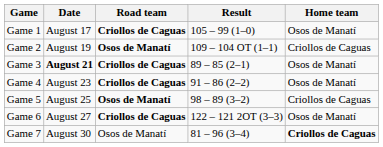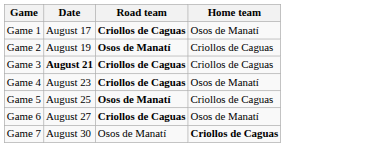 <table class="wikitable">
 <tr>
 <th>Game</th>
 <th>Date</th>
 <th>Road team</th>
-<th>Result</th>
 <th>Home team</th>
 </tr>
 <tr>
 <td>Game 1</td>
 <td>August 17</td>
 <td><strong>Criollos de Caguas</strong></td>
-<td>105 – 99 (1–0)</td>
 <td>Osos de Manatí</td>
 </tr>
 <tr>
 <td>Game 2</td>
 <td>August 19</td>
 <td><strong>Osos de Manatí</strong></td>
-<td>109 – 104 OT (1–1)</td>
 <td>Criollos de Caguas</td>
 </tr>
 <tr>
 <td>Game 3</td>
 <td><strong>August 21</strong></td>
 <td><strong>Criollos de Caguas</strong></td>
-<td>89 – 85 (2–1)</td>
-<td>Osos de Manatí</td>
+<td>Criollos de Caguas</td>
 </tr>
 <tr>
 <td>Game 4</td>
 <td>August 23</td>
 <td><strong>Criollos de Caguas</strong></td>
-<td>91 – 86 (2–2)</td>
 <td>Osos de Manatí</td>
 </tr>
 <tr>
 <td>Game 5</td>
 <td>August 25</td>
 <td><strong>Osos de Manatí</strong></td>
-<td>98 – 89 (3–2)</td>
 <td>Criollos de Caguas</td>
 </tr>
 <tr>
 <td>Game 6</td>
 <td>August 27</td>
 <td><strong>Criollos de Caguas</strong></td>
-<td>122 – 121 2OT (3–3)</td>
 <td>Osos de Manatí</td>
 </tr>
 <tr>
 <td>Game 7</td>
 <td>August 30</td>
 <td>Osos de Manatí</td>
-<td>81 – 96 (3–4)</td>
 <td><strong>Criollos de Caguas</strong></td>
 </tr>
 </table>
